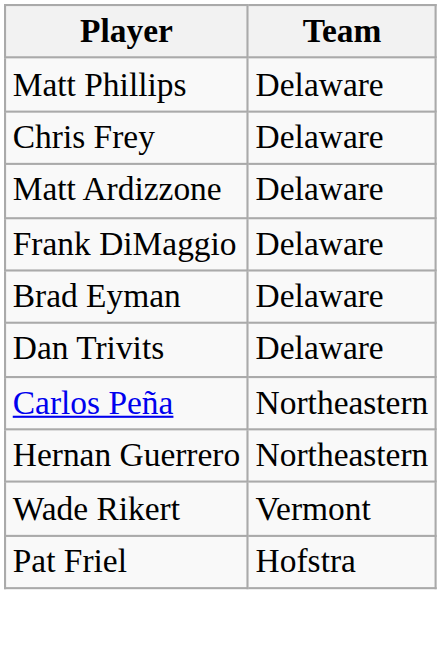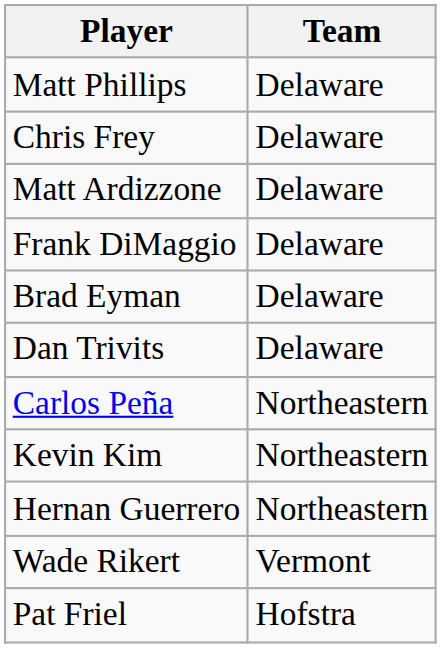 <table class=wikitable>
 <tr>
 <th>Player</th>
 <th>Team</th>
 </tr>
 <tr>
 <td>Matt Phillips</td>
 <td>Delaware</td>
 </tr>
 <tr>
 <td>Chris Frey</td>
 <td>Delaware</td>
 </tr>
 <tr>
 <td>Matt Ardizzone</td>
 <td>Delaware</td>
 </tr>
 <tr>
 <td>Frank DiMaggio</td>
 <td>Delaware</td>
 </tr>
 <tr>
 <td>Brad Eyman</td>
 <td>Delaware</td>
 </tr>
 <tr>
 <td>Dan Trivits</td>
 <td>Delaware</td>
 </tr>
 <tr>
 <td><a href='#'>Carlos Peña</a></td>
 <td>Northeastern</td>
 </tr>
 <tr>
+<td>Kevin Kim</td>
+<td>Northeastern</td>
+</tr>
+<tr>
 <td>Hernan Guerrero</td>
 <td>Northeastern</td>
 </tr>
 <tr>
 <td>Wade Rikert</td>
 <td>Vermont</td>
 </tr>
 <tr>
 <td>Pat Friel</td>
 <td>Hofstra</td>
 </tr>
 </table>
